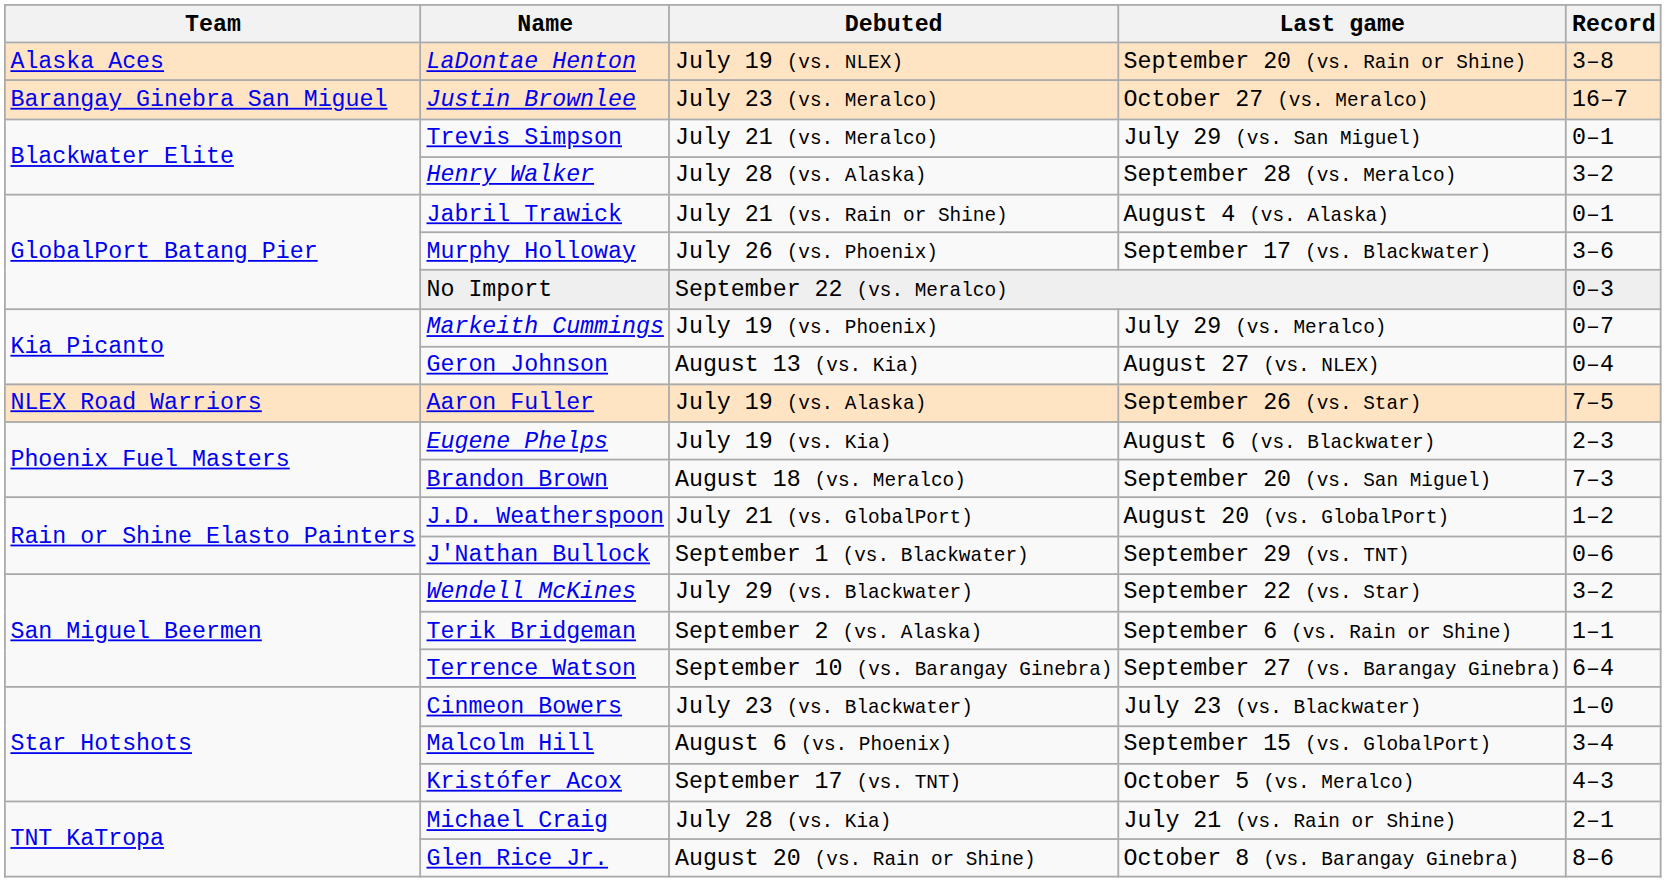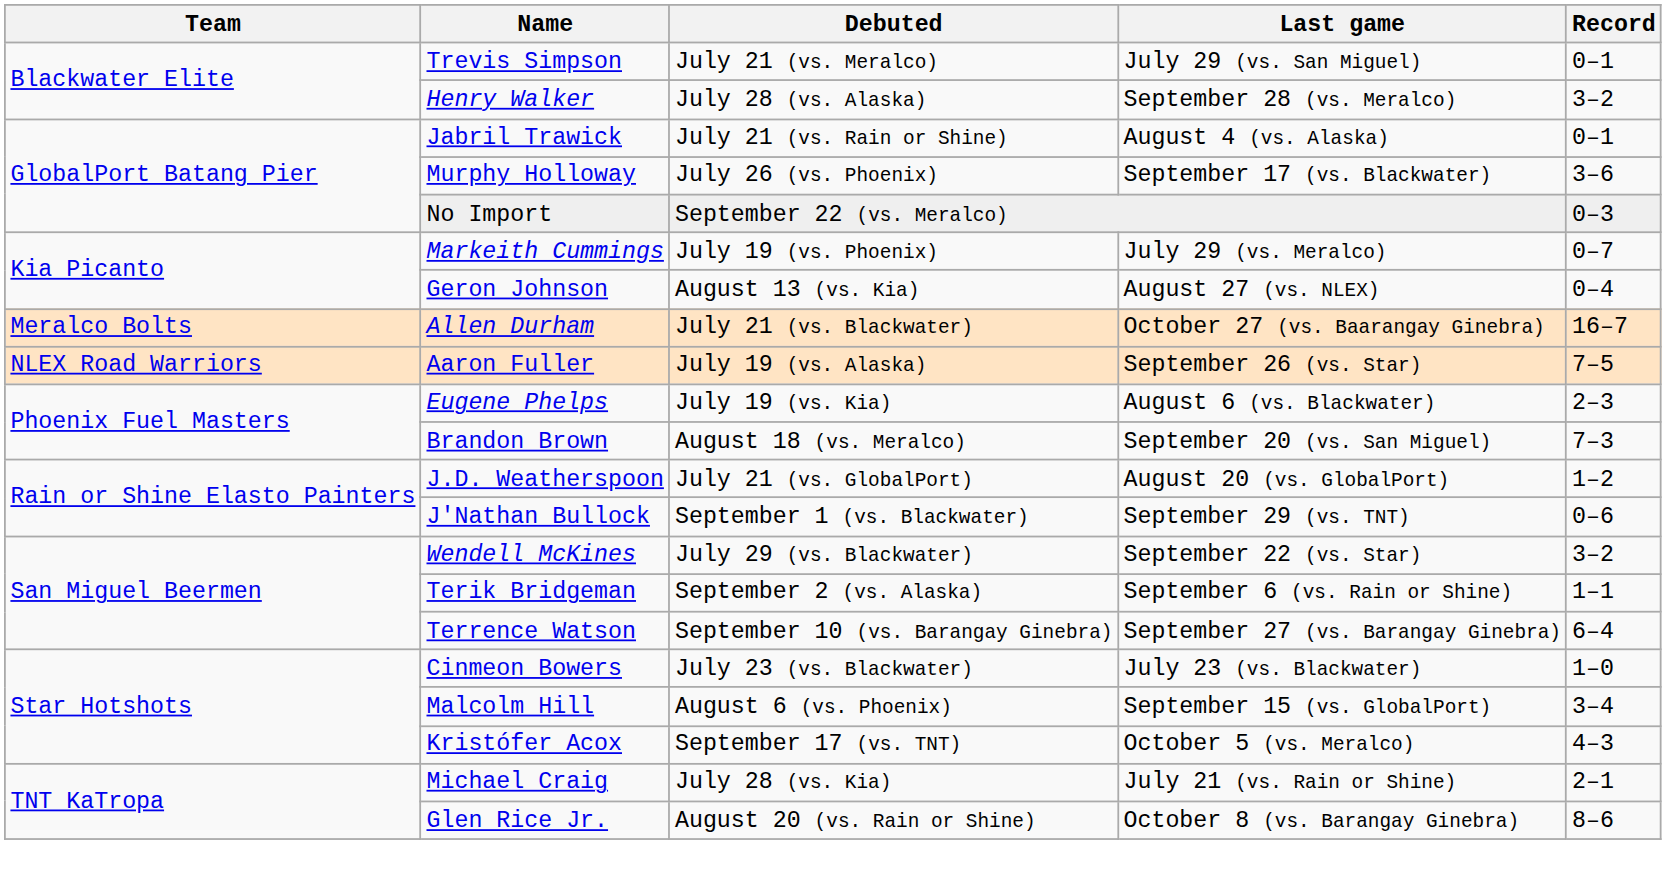 <table class="wikitable">
 <tr>
 <th>Team</th>
 <th>Name</th>
 <th>Debuted</th>
 <th>Last game</th>
 <th>Record</th>
-</tr>
-<tr bgcolor=#FFE4C4>
-<td><a href='#'>Alaska Aces</a></td>
-<td><em><a href='#'>LaDontae Henton</a></em></td>
-<td>July 19 <small>(vs. NLEX)</small></td>
-<td>September 20 <small>(vs. Rain or Shine)</small></td>
-<td>3–8</td>
-</tr>
-<tr bgcolor=#FFE4C4>
-<td><a href='#'>Barangay Ginebra San Miguel</a></td>
-<td><em><a href='#'>Justin Brownlee</a></em></td>
-<td>July 23 <small>(vs. Meralco)</small></td>
-<td>October 27 <small>(vs. Meralco)</small></td>
-<td>16–7</td>
 </tr>
 <tr>
 <td rowspan=2><a href='#'>Blackwater Elite</a></td>
 <td><a href='#'>Trevis Simpson</a></td>
 <td>July 21 <small>(vs. Meralco)</small></td>
 <td>July 29 <small>(vs. San Miguel)</small></td>
 <td>0–1</td>
 </tr>
 <tr>
 <td><em><a href='#'>Henry Walker</a></em></td>
 <td>July 28 <small>(vs. Alaska)</small></td>
 <td>September 28 <small>(vs. Meralco)</small></td>
 <td>3–2</td>
 </tr>
 <tr>
 <td rowspan=3><a href='#'>GlobalPort Batang Pier</a></td>
 <td><a href='#'>Jabril Trawick</a></td>
 <td>July 21 <small>(vs. Rain or Shine)</small></td>
 <td>August 4 <small>(vs. Alaska)</small></td>
 <td>0–1</td>
 </tr>
 <tr>
 <td><a href='#'>Murphy Holloway</a></td>
 <td>July 26 <small>(vs. Phoenix)</small></td>
 <td>September 17 <small>(vs. Blackwater)</small></td>
 <td>3–6</td>
 </tr>
 <tr bgcolor=#efefef>
 <td>No Import</td>
 <td colspan=2>September 22 <small>(vs. Meralco)</small></td>
 <td>0–3</td>
 </tr>
 <tr>
 <td rowspan=2><a href='#'>Kia Picanto</a></td>
 <td><em><a href='#'>Markeith Cummings</a></em></td>
 <td>July 19 <small>(vs. Phoenix)</small></td>
 <td>July 29 <small>(vs. Meralco)</small></td>
 <td>0–7</td>
 </tr>
 <tr>
 <td><a href='#'>Geron Johnson</a></td>
 <td>August 13 <small>(vs. Kia)</small></td>
 <td>August 27 <small>(vs. NLEX)</small></td>
 <td>0–4</td>
+</tr>
+<tr bgcolor=#FFE4C4>
+<td><a href='#'>Meralco Bolts</a></td>
+<td><em><a href='#'>Allen Durham</a></em></td>
+<td>July 21 <small>(vs. Blackwater)</small></td>
+<td>October 27 <small>(vs. Baarangay Ginebra)</small></td>
+<td>16–7</td>
 </tr>
 <tr bgcolor=#FFE4C4>
 <td><a href='#'>NLEX Road Warriors</a></td>
 <td><a href='#'>Aaron Fuller</a></td>
 <td>July 19 <small>(vs. Alaska)</small></td>
 <td>September 26 <small>(vs. Star)</small></td>
 <td>7–5</td>
 </tr>
 <tr>
 <td rowspan=2><a href='#'>Phoenix Fuel Masters</a></td>
 <td><em><a href='#'>Eugene Phelps</a></em></td>
 <td>July 19 <small>(vs. Kia)</small></td>
 <td>August 6 <small>(vs. Blackwater)</small></td>
 <td>2–3</td>
 </tr>
 <tr>
 <td><a href='#'>Brandon Brown</a></td>
 <td>August 18 <small>(vs. Meralco)</small></td>
 <td>September 20 <small>(vs. San Miguel)</small></td>
 <td>7–3</td>
 </tr>
 <tr>
 <td rowspan=2><a href='#'>Rain or Shine Elasto Painters</a></td>
 <td><a href='#'>J.D. Weatherspoon</a></td>
 <td>July 21 <small>(vs. GlobalPort)</small></td>
 <td>August 20 <small>(vs. GlobalPort)</small></td>
 <td>1–2</td>
 </tr>
 <tr>
 <td><a href='#'>J'Nathan Bullock</a></td>
 <td>September 1 <small>(vs. Blackwater)</small></td>
 <td>September 29 <small>(vs. TNT)</small></td>
 <td>0–6</td>
 </tr>
 <tr>
 <td rowspan=3><a href='#'>San Miguel Beermen</a></td>
 <td><em><a href='#'>Wendell McKines</a></em></td>
 <td>July 29 <small>(vs. Blackwater)</small></td>
 <td>September 22 <small>(vs. Star)</small></td>
 <td>3–2</td>
 </tr>
 <tr>
 <td><a href='#'>Terik Bridgeman</a></td>
 <td>September 2 <small>(vs. Alaska)</small></td>
 <td>September 6 <small>(vs. Rain or Shine)</small></td>
 <td>1–1</td>
 </tr>
 <tr>
 <td><a href='#'>Terrence Watson</a></td>
 <td>September 10 <small>(vs. Barangay Ginebra)</small></td>
 <td>September 27 <small>(vs. Barangay Ginebra)</small></td>
 <td>6–4</td>
 </tr>
 <tr>
 <td rowspan=3><a href='#'>Star Hotshots</a></td>
 <td><a href='#'>Cinmeon Bowers</a></td>
 <td>July 23 <small>(vs. Blackwater)</small></td>
 <td>July 23 <small>(vs. Blackwater)</small></td>
 <td>1–0</td>
 </tr>
 <tr>
 <td><a href='#'>Malcolm Hill</a></td>
 <td>August 6 <small>(vs. Phoenix)</small></td>
 <td>September 15 <small>(vs. GlobalPort)</small></td>
 <td>3–4</td>
 </tr>
 <tr>
 <td><a href='#'>Kristófer Acox</a></td>
 <td>September 17 <small>(vs. TNT)</small></td>
 <td>October 5 <small>(vs. Meralco)</small></td>
 <td>4–3</td>
 </tr>
 <tr>
 <td rowspan=2><a href='#'>TNT KaTropa</a></td>
 <td><a href='#'>Michael Craig</a></td>
 <td>July 28 <small>(vs. Kia)</small></td>
 <td>July 21 <small>(vs. Rain or Shine)</small></td>
 <td>2–1</td>
 </tr>
 <tr>
 <td><a href='#'>Glen Rice Jr.</a></td>
 <td>August 20 <small>(vs. Rain or Shine)</small></td>
 <td>October 8 <small>(vs. Barangay Ginebra)</small></td>
 <td>8–6</td>
 </tr>
 </table>
